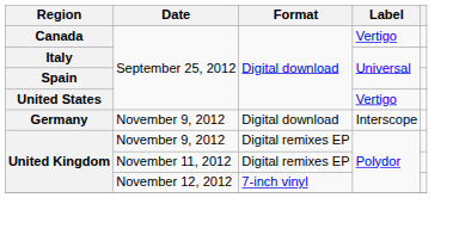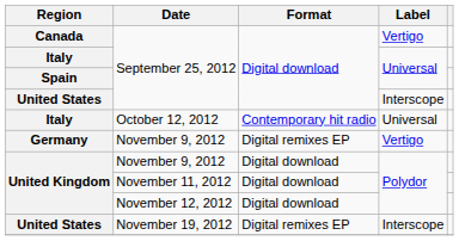 <table class="wikitable plainrowheaders">
 <tr>
 <th scope="col">Region</th>
 <th scope="col">Date</th>
 <th scope="col">Format</th>
 <th scope="col">Label</th>
 <th scope="col"></th>
 </tr>
 <tr>
 <th scope="row">Canada</th>
 <td rowspan=4>September 25, 2012</td>
 <td rowspan=4><a href='#'>Digital download</a></td>
 <td><a href='#'>Vertigo</a></td>
 <td align="center"></td>
 </tr>
 <tr>
 <th scope="row">Italy</th>
 <td rowspan=2><a href='#'>Universal</a></td>
 <td align="center"></td>
 </tr>
 <tr>
 <th scope="row">Spain</th>
 <td align="center"></td>
 </tr>
 <tr>
 <th scope="row">United States</th>
-<td><a href='#'>Vertigo</a></td>
+<td>Interscope</td>
+<td align="center"></td>
+</tr>
+<tr>
+<th scope="row">Italy</th>
+<td>October 12, 2012</td>
+<td><a href='#'>Contemporary hit radio</a></td>
+<td>Universal</td>
 <td align="center"></td>
 </tr>
 <tr>
 <th scope="row">Germany</th>
 <td>November 9, 2012</td>
-<td>Digital download</td>
-<td>Interscope</td>
+<td>Digital remixes EP</td>
+<td><a href='#'>Vertigo</a></td>
 <td align="center"></td>
 </tr>
 <tr>
 <th scope="row" rowspan="3">United Kingdom</th>
 <td>November 9, 2012</td>
-<td>Digital remixes EP</td>
+<td>Digital download</td>
 <td rowspan="3"><a href='#'>Polydor</a></td>
 <td align="center"></td>
 </tr>
 <tr>
 <td>November 11, 2012</td>
-<td>Digital remixes EP</td>
+<td>Digital download</td>
 <td align="center"></td>
 </tr>
 <tr>
 <td>November 12, 2012</td>
-<td><a href='#'>7-inch vinyl</a></td>
+<td>Digital download</td>
+<td align="center"></td>
+</tr>
+<tr>
+<th scope="row">United States</th>
+<td>November 19, 2012</td>
+<td>Digital remixes EP</td>
+<td>Interscope</td>
 <td align="center"></td>
 </tr>
 <tr>
 </tr>
 </table>
